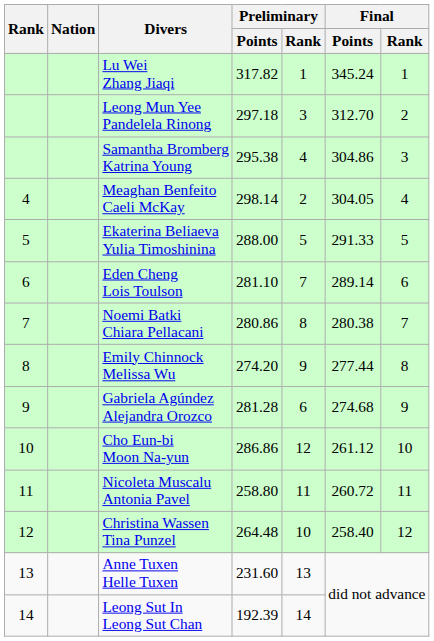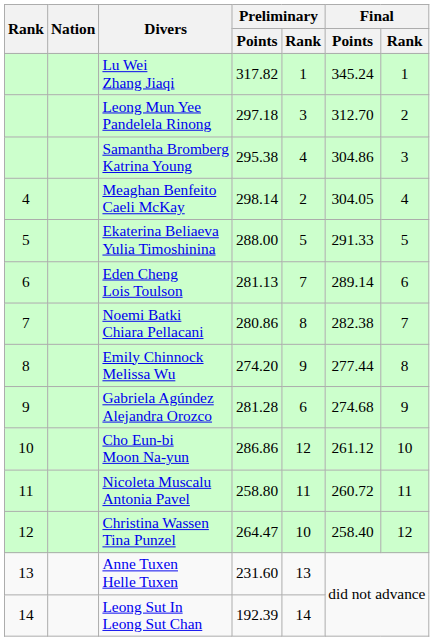 <table class="wikitable sortable" style="text-align:center">
 <tr>
 <th rowspan=2>Rank</th>
 <th rowspan=2>Nation</th>
 <th rowspan=2>Divers</th>
 <th colspan=2>Preliminary</th>
 <th colspan=2>Final</th>
 </tr>
 <tr>
 <th>Points</th>
 <th>Rank</th>
 <th>Points</th>
 <th>Rank</th>
 </tr>
 <tr bgcolor=ccffcc>
 <td></td>
 <td align=left></td>
 <td align=left><a href='#'>Lu Wei</a><br><a href='#'>Zhang Jiaqi</a></td>
 <td>317.82</td>
 <td>1</td>
 <td>345.24</td>
 <td>1</td>
 </tr>
 <tr bgcolor=ccffcc>
 <td></td>
 <td align=left></td>
 <td align=left><a href='#'>Leong Mun Yee</a><br><a href='#'>Pandelela Rinong</a></td>
 <td>297.18</td>
 <td>3</td>
 <td>312.70</td>
 <td>2</td>
 </tr>
 <tr bgcolor=ccffcc>
 <td></td>
 <td align=left></td>
 <td align=left><a href='#'>Samantha Bromberg</a><br><a href='#'>Katrina Young</a></td>
 <td>295.38</td>
 <td>4</td>
 <td>304.86</td>
 <td>3</td>
 </tr>
 <tr bgcolor=ccffcc>
 <td>4</td>
 <td align=left></td>
 <td align=left><a href='#'>Meaghan Benfeito</a><br><a href='#'>Caeli McKay</a></td>
 <td>298.14</td>
 <td>2</td>
 <td>304.05</td>
 <td>4</td>
 </tr>
 <tr bgcolor=ccffcc>
 <td>5</td>
 <td align=left></td>
 <td align=left><a href='#'>Ekaterina Beliaeva</a><br><a href='#'>Yulia Timoshinina</a></td>
 <td>288.00</td>
 <td>5</td>
 <td>291.33</td>
 <td>5</td>
 </tr>
 <tr bgcolor=ccffcc>
 <td>6</td>
 <td align=left></td>
 <td align=left><a href='#'>Eden Cheng</a><br><a href='#'>Lois Toulson</a></td>
-<td>281.10</td>
+<td>281.13</td>
 <td>7</td>
 <td>289.14</td>
 <td>6</td>
 </tr>
 <tr bgcolor=ccffcc>
 <td>7</td>
 <td align=left></td>
 <td align=left><a href='#'>Noemi Batki</a><br><a href='#'>Chiara Pellacani</a></td>
 <td>280.86</td>
 <td>8</td>
-<td>280.38</td>
+<td>282.38</td>
 <td>7</td>
 </tr>
 <tr bgcolor=ccffcc>
 <td>8</td>
 <td align=left></td>
 <td align=left><a href='#'>Emily Chinnock</a><br><a href='#'>Melissa Wu</a></td>
 <td>274.20</td>
 <td>9</td>
 <td>277.44</td>
 <td>8</td>
 </tr>
 <tr bgcolor=ccffcc>
 <td>9</td>
 <td align=left></td>
 <td align=left><a href='#'>Gabriela Agúndez</a><br><a href='#'>Alejandra Orozco</a></td>
 <td>281.28</td>
 <td>6</td>
 <td>274.68</td>
 <td>9</td>
 </tr>
 <tr bgcolor=ccffcc>
 <td>10</td>
 <td align=left></td>
 <td align=left><a href='#'>Cho Eun-bi</a><br><a href='#'>Moon Na-yun</a></td>
 <td>286.86</td>
 <td>12</td>
 <td>261.12</td>
 <td>10</td>
 </tr>
 <tr bgcolor=ccffcc>
 <td>11</td>
 <td align=left></td>
 <td align=left><a href='#'>Nicoleta Muscalu</a><br><a href='#'>Antonia Pavel</a></td>
 <td>258.80</td>
 <td>11</td>
 <td>260.72</td>
 <td>11</td>
 </tr>
 <tr bgcolor=ccffcc>
 <td>12</td>
 <td align=left></td>
 <td align=left><a href='#'>Christina Wassen</a><br><a href='#'>Tina Punzel</a></td>
-<td>264.48</td>
+<td>264.47</td>
 <td>10</td>
 <td>258.40</td>
 <td>12</td>
 </tr>
 <tr>
 <td>13</td>
 <td align=left></td>
 <td align=left><a href='#'>Anne Tuxen</a><br><a href='#'>Helle Tuxen</a></td>
 <td>231.60</td>
 <td>13</td>
 <td colspan=2 rowspan=2>did not advance</td>
 </tr>
 <tr>
 <td>14</td>
 <td align=left></td>
 <td align=left><a href='#'>Leong Sut In</a><br><a href='#'>Leong Sut Chan</a></td>
 <td>192.39</td>
 <td>14</td>
 </tr>
 </table>
